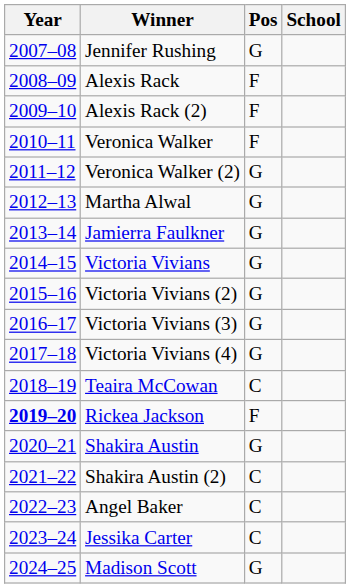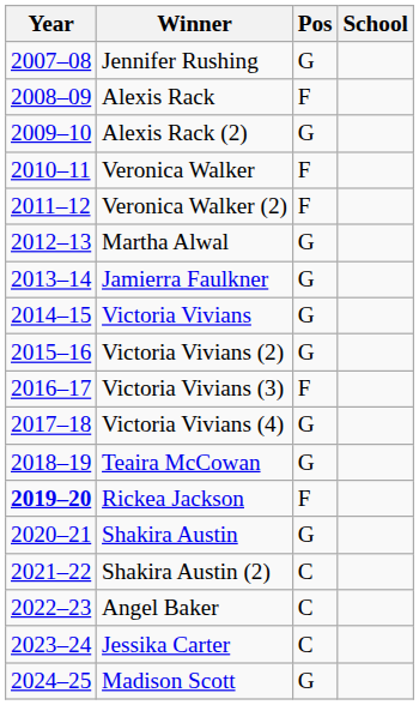 <table class="wikitable">
 <tr>
 <th>Year</th>
 <th>Winner</th>
 <th>Pos</th>
 <th>School</th>
 </tr>
 <tr>
 <td><a href='#'>2007–08</a></td>
 <td>Jennifer Rushing</td>
 <td>G</td>
 <td style=><strong><a href='#'></a></strong></td>
 </tr>
 <tr>
 <td><a href='#'>2008–09</a></td>
 <td>Alexis Rack</td>
 <td>F</td>
 <td style=><strong><a href='#'></a></strong></td>
 </tr>
 <tr>
 <td><a href='#'>2009–10</a></td>
 <td>Alexis Rack (2)</td>
-<td>F</td>
+<td>G</td>
 <td style=><strong><a href='#'></a></strong></td>
 </tr>
 <tr>
 <td><a href='#'>2010–11</a></td>
 <td>Veronica Walker</td>
 <td>F</td>
 <td style=><strong><a href='#'></a></strong></td>
 </tr>
 <tr>
 <td><a href='#'>2011–12</a></td>
 <td>Veronica Walker (2)</td>
-<td>G</td>
+<td>F</td>
 <td style=><strong><a href='#'></a></strong></td>
 </tr>
 <tr>
 <td><a href='#'>2012–13</a></td>
 <td>Martha Alwal</td>
 <td>G</td>
 <td style=><strong><a href='#'></a></strong></td>
 </tr>
 <tr>
 <td><a href='#'>2013–14</a></td>
 <td><a href='#'>Jamierra Faulkner</a></td>
 <td>G</td>
 <td style=><strong><a href='#'></a></strong></td>
 </tr>
 <tr>
 <td><a href='#'>2014–15</a></td>
 <td><a href='#'>Victoria Vivians</a></td>
 <td>G</td>
 <td style=><strong><a href='#'></a></strong></td>
 </tr>
 <tr>
 <td><a href='#'>2015–16</a></td>
 <td>Victoria Vivians (2)</td>
 <td>G</td>
 <td style=><strong><a href='#'></a></strong></td>
 </tr>
 <tr>
 <td><a href='#'>2016–17</a></td>
 <td>Victoria Vivians (3)</td>
-<td>G</td>
+<td>F</td>
 <td style=><strong><a href='#'></a></strong></td>
 </tr>
 <tr>
 <td><a href='#'>2017–18</a></td>
 <td>Victoria Vivians (4)</td>
 <td>G</td>
 <td style=><strong><a href='#'></a></strong></td>
 </tr>
 <tr>
 <td><a href='#'>2018–19</a></td>
 <td><a href='#'>Teaira McCowan</a></td>
-<td>C</td>
+<td>G</td>
 <td style=><strong><a href='#'></a></strong></td>
 </tr>
 <tr>
 <td><strong><a href='#'>2019–20</a></strong></td>
 <td><a href='#'>Rickea Jackson</a></td>
 <td>F</td>
 <td style=><strong><a href='#'></a></strong></td>
 </tr>
 <tr>
 <td><a href='#'>2020–21</a></td>
 <td><a href='#'>Shakira Austin</a></td>
 <td>G</td>
 <td style=><strong><a href='#'></a></strong></td>
 </tr>
 <tr>
 <td><a href='#'>2021–22</a></td>
 <td>Shakira Austin (2)</td>
 <td>C</td>
 <td style=><strong><a href='#'></a></strong></td>
 </tr>
 <tr>
 <td><a href='#'>2022–23</a></td>
 <td>Angel Baker</td>
 <td>C</td>
 <td style=><strong><a href='#'></a></strong></td>
 </tr>
 <tr>
 <td><a href='#'>2023–24</a></td>
 <td><a href='#'>Jessika Carter</a></td>
 <td>C</td>
 <td style=><strong><a href='#'></a></strong></td>
 </tr>
 <tr>
 <td><a href='#'>2024–25</a></td>
 <td><a href='#'>Madison Scott</a></td>
 <td>G</td>
 <td style=><strong><a href='#'></a></strong></td>
 </tr>
 </table>
